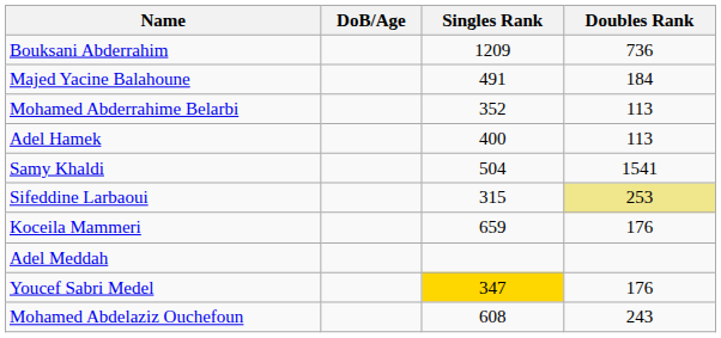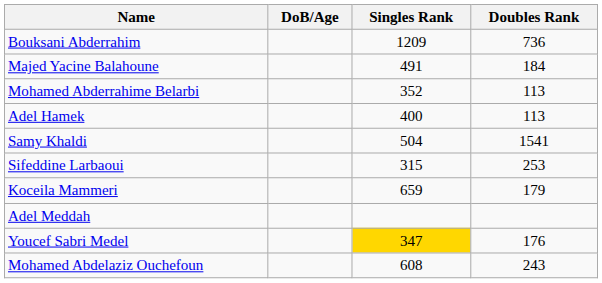 <table class="wikitable"  style="width:600px; font-size:95%;">
 <tr>
 <th align="left">Name</th>
 <th align="left">DoB/Age</th>
 <th align="left">Singles Rank</th>
 <th align="left">Doubles Rank</th>
 </tr>
 <tr>
 <td><a href='#'>Bouksani Abderrahim</a></td>
 <td></td>
 <td align="center">1209</td>
 <td align="center">736</td>
 </tr>
 <tr>
 <td><a href='#'>Majed Yacine Balahoune</a></td>
 <td></td>
 <td align="center">491</td>
 <td align="center">184</td>
 </tr>
 <tr>
 <td><a href='#'>Mohamed Abderrahime Belarbi</a></td>
 <td></td>
 <td align="center">352</td>
 <td align="center">113</td>
 </tr>
 <tr>
 <td><a href='#'>Adel Hamek</a></td>
 <td></td>
 <td align="center">400</td>
 <td align="center">113</td>
 </tr>
 <tr>
 <td><a href='#'>Samy Khaldi</a></td>
 <td></td>
 <td align="center">504</td>
 <td align="center">1541</td>
 </tr>
 <tr>
 <td><a href='#'>Sifeddine Larbaoui</a></td>
 <td></td>
 <td align="center">315</td>
-<td align="center" style="background: khaki;">253</td>
+<td align="center">253</td>
 </tr>
 <tr>
 <td><a href='#'>Koceila Mammeri</a></td>
 <td></td>
 <td align="center">659</td>
-<td align="center">176</td>
+<td align="center">179</td>
 </tr>
 <tr>
 <td><a href='#'>Adel Meddah</a></td>
 <td></td>
 <td align="center"></td>
 <td align="center"></td>
 </tr>
 <tr>
 <td><a href='#'>Youcef Sabri Medel</a></td>
 <td></td>
 <td align="center" style="background: gold;">347</td>
 <td align="center">176</td>
 </tr>
 <tr>
 <td><a href='#'>Mohamed Abdelaziz Ouchefoun</a></td>
 <td></td>
 <td align="center">608</td>
 <td align="center">243</td>
 </tr>
 </table>
